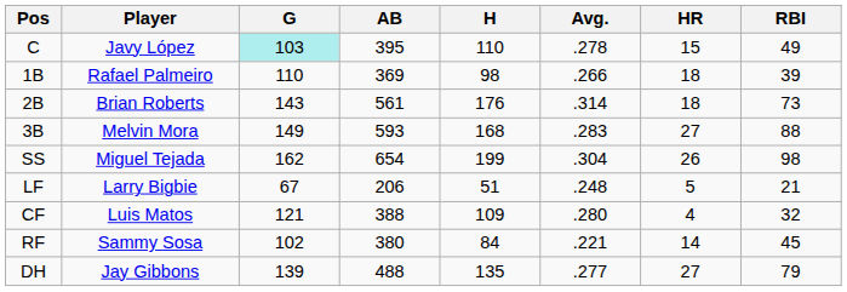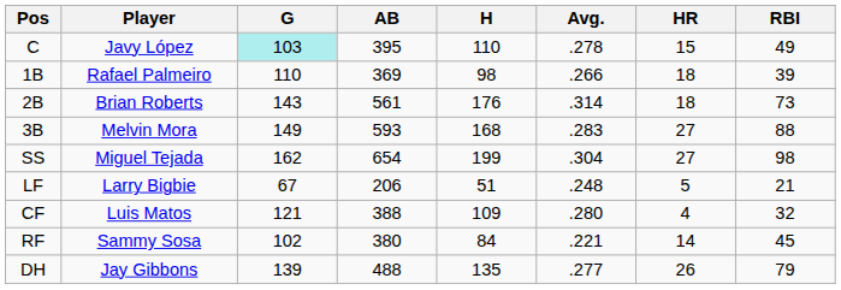 <table class="wikitable sortable">
 <tr>
 <th bgcolor="#DDDDFF" width="5%">Pos</th>
 <th bgcolor="#DDDDFF" width="16%">Player</th>
 <th bgcolor="#DDDDFF" width="9%">G</th>
 <th bgcolor="#DDDDFF" width="9%">AB</th>
 <th bgcolor="#DDDDFF" width="9%">H</th>
 <th bgcolor="#DDDDFF" width="9%">Avg.</th>
 <th bgcolor="#DDDDFF" width="9%">HR</th>
 <th bgcolor="#DDDDFF" width="9%">RBI</th>
 </tr>
 <tr align="center">
 <td>C</td>
 <td><a href='#'>Javy López</a></td>
 <td style="background: paleturquoise;">103</td>
 <td>395</td>
 <td>110</td>
 <td>.278</td>
 <td>15</td>
 <td>49</td>
 </tr>
 <tr align="center">
 <td>1B</td>
 <td><a href='#'>Rafael Palmeiro</a></td>
 <td>110</td>
 <td>369</td>
 <td>98</td>
 <td>.266</td>
 <td>18</td>
 <td>39</td>
 </tr>
 <tr align="center">
 <td>2B</td>
 <td><a href='#'>Brian Roberts</a></td>
 <td>143</td>
 <td>561</td>
 <td>176</td>
 <td>.314</td>
 <td>18</td>
 <td>73</td>
 </tr>
 <tr align="center">
 <td>3B</td>
 <td><a href='#'>Melvin Mora</a></td>
 <td>149</td>
 <td>593</td>
 <td>168</td>
 <td>.283</td>
 <td>27</td>
 <td>88</td>
 </tr>
 <tr align="center">
 <td>SS</td>
 <td><a href='#'>Miguel Tejada</a></td>
 <td>162</td>
 <td>654</td>
 <td>199</td>
 <td>.304</td>
-<td>26</td>
+<td>27</td>
 <td>98</td>
 </tr>
 <tr align="center">
 <td>LF</td>
 <td><a href='#'>Larry Bigbie</a></td>
 <td>67</td>
 <td>206</td>
 <td>51</td>
 <td>.248</td>
 <td>5</td>
 <td>21</td>
 </tr>
 <tr align="center">
 <td>CF</td>
 <td><a href='#'>Luis Matos</a></td>
 <td>121</td>
 <td>388</td>
 <td>109</td>
 <td>.280</td>
 <td>4</td>
 <td>32</td>
 </tr>
 <tr align="center">
 <td>RF</td>
 <td><a href='#'>Sammy Sosa</a></td>
 <td>102</td>
 <td>380</td>
 <td>84</td>
 <td>.221</td>
 <td>14</td>
 <td>45</td>
 </tr>
 <tr align="center">
 <td>DH</td>
 <td><a href='#'>Jay Gibbons</a></td>
 <td>139</td>
 <td>488</td>
 <td>135</td>
 <td>.277</td>
-<td>27</td>
+<td>26</td>
 <td>79</td>
 </tr>
 </table>
